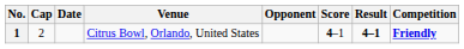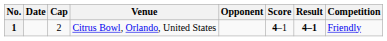 <table class="wikitable sortable plainrowheaders">
 <tr>
 <th scope="col">No.</th>
+<th scope="col" data-sort-type="date">Date</th>
 <th scope="col">Cap</th>
-<th scope="col" data-sort-type="date">Date</th>
 <th scope="col">Venue</th>
 <th scope="col">Opponent</th>
 <th scope="col" class="unsortable">Score</th>
 <th scope="col" class="unsortable">Result</th>
 <th scope="col">Competition</th>
 </tr>
 <tr>
 <th>1</th>
+<td></td>
 <td align="center">2</td>
-<td></td>
 <td><a href='#'>Citrus Bowl</a>, <a href='#'>Orlando</a>, United States</td>
 <td></td>
 <td align="center"><strong>4</strong>–1</td>
 <td align="center"><strong>4–1</strong></td>
-<td><strong><a href='#'>Friendly</a></strong></td>
+<td><a href='#'>Friendly</a></td>
 </tr>
 </table>
